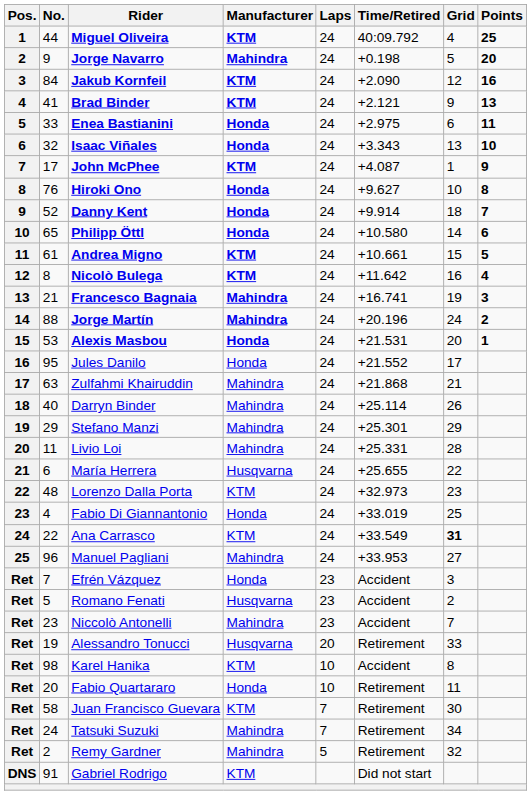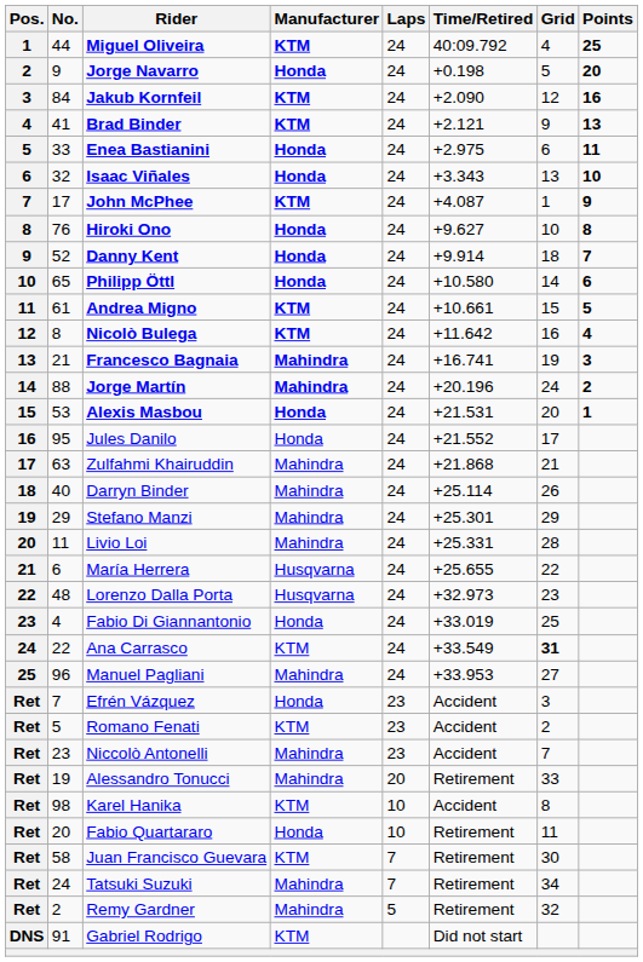 <table class="wikitable" style="font-size: 95%;">
 <tr>
 <th>Pos.</th>
 <th>No.</th>
 <th>Rider</th>
 <th>Manufacturer</th>
 <th>Laps</th>
 <th>Time/Retired</th>
 <th>Grid</th>
 <th>Points</th>
 </tr>
 <tr>
 <th>1</th>
 <td>44</td>
 <td> <strong><a href='#'>Miguel Oliveira</a></strong></td>
 <td><strong><a href='#'>KTM</a></strong></td>
 <td>24</td>
 <td>40:09.792</td>
 <td>4</td>
 <td><strong>25</strong></td>
 </tr>
 <tr>
 <th>2</th>
 <td>9</td>
 <td> <strong><a href='#'>Jorge Navarro</a></strong></td>
-<td><strong><a href='#'>Mahindra</a></strong></td>
+<td><strong><a href='#'>Honda</a></strong></td>
 <td>24</td>
 <td>+0.198</td>
 <td>5</td>
 <td><strong>20</strong></td>
 </tr>
 <tr>
 <th>3</th>
 <td>84</td>
 <td> <strong><a href='#'>Jakub Kornfeil</a></strong></td>
 <td><strong><a href='#'>KTM</a></strong></td>
 <td>24</td>
 <td>+2.090</td>
 <td>12</td>
 <td><strong>16</strong></td>
 </tr>
 <tr>
 <th>4</th>
 <td>41</td>
 <td> <strong><a href='#'>Brad Binder</a></strong></td>
 <td><strong><a href='#'>KTM</a></strong></td>
 <td>24</td>
 <td>+2.121</td>
 <td>9</td>
 <td><strong>13</strong></td>
 </tr>
 <tr>
 <th>5</th>
 <td>33</td>
 <td> <strong><a href='#'>Enea Bastianini</a></strong></td>
 <td><strong><a href='#'>Honda</a></strong></td>
 <td>24</td>
 <td>+2.975</td>
 <td>6</td>
 <td><strong>11</strong></td>
 </tr>
 <tr>
 <th>6</th>
 <td>32</td>
 <td> <strong><a href='#'>Isaac Viñales</a></strong></td>
 <td><strong><a href='#'>Honda</a></strong></td>
 <td>24</td>
 <td>+3.343</td>
 <td>13</td>
 <td><strong>10</strong></td>
 </tr>
 <tr>
 <th>7</th>
 <td>17</td>
 <td> <strong><a href='#'>John McPhee</a></strong></td>
 <td><strong><a href='#'>KTM</a></strong></td>
 <td>24</td>
 <td>+4.087</td>
 <td>1</td>
 <td><strong>9</strong></td>
 </tr>
 <tr>
 <th>8</th>
 <td>76</td>
 <td> <strong><a href='#'>Hiroki Ono</a></strong></td>
 <td><strong><a href='#'>Honda</a></strong></td>
 <td>24</td>
 <td>+9.627</td>
 <td>10</td>
 <td><strong>8</strong></td>
 </tr>
 <tr>
 <th>9</th>
 <td>52</td>
 <td> <strong><a href='#'>Danny Kent</a></strong></td>
 <td><strong><a href='#'>Honda</a></strong></td>
 <td>24</td>
 <td>+9.914</td>
 <td>18</td>
 <td><strong>7</strong></td>
 </tr>
 <tr>
 <th>10</th>
 <td>65</td>
 <td> <strong><a href='#'>Philipp Öttl</a></strong></td>
 <td><strong><a href='#'>Honda</a></strong></td>
 <td>24</td>
 <td>+10.580</td>
 <td>14</td>
 <td><strong>6</strong></td>
 </tr>
 <tr>
 <th>11</th>
 <td>61</td>
 <td> <strong><a href='#'>Andrea Migno</a></strong></td>
 <td><strong><a href='#'>KTM</a></strong></td>
 <td>24</td>
 <td>+10.661</td>
 <td>15</td>
 <td><strong>5</strong></td>
 </tr>
 <tr>
 <th>12</th>
 <td>8</td>
 <td> <strong><a href='#'>Nicolò Bulega</a></strong></td>
 <td><strong><a href='#'>KTM</a></strong></td>
 <td>24</td>
 <td>+11.642</td>
 <td>16</td>
 <td><strong>4</strong></td>
 </tr>
 <tr>
 <th>13</th>
 <td>21</td>
 <td> <strong><a href='#'>Francesco Bagnaia</a></strong></td>
 <td><strong><a href='#'>Mahindra</a></strong></td>
 <td>24</td>
 <td>+16.741</td>
 <td>19</td>
 <td><strong>3</strong></td>
 </tr>
 <tr>
 <th>14</th>
 <td>88</td>
 <td> <strong><a href='#'>Jorge Martín</a></strong></td>
 <td><strong><a href='#'>Mahindra</a></strong></td>
 <td>24</td>
 <td>+20.196</td>
 <td>24</td>
 <td><strong>2</strong></td>
 </tr>
 <tr>
 <th>15</th>
 <td>53</td>
 <td> <strong><a href='#'>Alexis Masbou</a></strong></td>
 <td><strong><a href='#'>Honda</a></strong></td>
 <td>24</td>
 <td>+21.531</td>
 <td>20</td>
 <td><strong>1</strong></td>
 </tr>
 <tr>
 <th>16</th>
 <td>95</td>
 <td> <a href='#'>Jules Danilo</a></td>
 <td><a href='#'>Honda</a></td>
 <td>24</td>
 <td>+21.552</td>
 <td>17</td>
 <td></td>
 </tr>
 <tr>
 <th>17</th>
 <td>63</td>
 <td> <a href='#'>Zulfahmi Khairuddin</a></td>
 <td><a href='#'>Mahindra</a></td>
 <td>24</td>
 <td>+21.868</td>
 <td>21</td>
 <td></td>
 </tr>
 <tr>
 <th>18</th>
 <td>40</td>
 <td> <a href='#'>Darryn Binder</a></td>
 <td><a href='#'>Mahindra</a></td>
 <td>24</td>
 <td>+25.114</td>
 <td>26</td>
 <td></td>
 </tr>
 <tr>
 <th>19</th>
 <td>29</td>
 <td> <a href='#'>Stefano Manzi</a></td>
 <td><a href='#'>Mahindra</a></td>
 <td>24</td>
 <td>+25.301</td>
 <td>29</td>
 <td></td>
 </tr>
 <tr>
 <th>20</th>
 <td>11</td>
 <td> <a href='#'>Livio Loi</a></td>
 <td><a href='#'>Mahindra</a></td>
 <td>24</td>
 <td>+25.331</td>
 <td>28</td>
 <td></td>
 </tr>
 <tr>
 <th>21</th>
 <td>6</td>
 <td> <a href='#'>María Herrera</a></td>
 <td><a href='#'>Husqvarna</a></td>
 <td>24</td>
 <td>+25.655</td>
 <td>22</td>
 <td></td>
 </tr>
 <tr>
 <th>22</th>
 <td>48</td>
 <td> <a href='#'>Lorenzo Dalla Porta</a></td>
-<td><a href='#'>KTM</a></td>
+<td><a href='#'>Husqvarna</a></td>
 <td>24</td>
 <td>+32.973</td>
 <td>23</td>
 <td></td>
 </tr>
 <tr>
 <th>23</th>
 <td>4</td>
 <td> <a href='#'>Fabio Di Giannantonio</a></td>
 <td><a href='#'>Honda</a></td>
 <td>24</td>
 <td>+33.019</td>
 <td>25</td>
 <td></td>
 </tr>
 <tr>
 <th>24</th>
 <td>22</td>
 <td> <a href='#'>Ana Carrasco</a></td>
 <td><a href='#'>KTM</a></td>
 <td>24</td>
 <td>+33.549</td>
 <td><strong>31</strong></td>
 <td></td>
 </tr>
 <tr>
 <th>25</th>
 <td>96</td>
 <td> <a href='#'>Manuel Pagliani</a></td>
 <td><a href='#'>Mahindra</a></td>
 <td>24</td>
 <td>+33.953</td>
 <td>27</td>
 <td></td>
 </tr>
 <tr>
 <th>Ret</th>
 <td>7</td>
 <td> <a href='#'>Efrén Vázquez</a></td>
 <td><a href='#'>Honda</a></td>
 <td>23</td>
 <td>Accident</td>
 <td>3</td>
 <td></td>
 </tr>
 <tr>
 <th>Ret</th>
 <td>5</td>
 <td> <a href='#'>Romano Fenati</a></td>
-<td><a href='#'>Husqvarna</a></td>
+<td><a href='#'>KTM</a></td>
 <td>23</td>
 <td>Accident</td>
 <td>2</td>
 <td></td>
 </tr>
 <tr>
 <th>Ret</th>
 <td>23</td>
 <td> <a href='#'>Niccolò Antonelli</a></td>
 <td><a href='#'>Mahindra</a></td>
 <td>23</td>
 <td>Accident</td>
 <td>7</td>
 <td></td>
 </tr>
 <tr>
 <th>Ret</th>
 <td>19</td>
 <td> <a href='#'>Alessandro Tonucci</a></td>
-<td><a href='#'>Husqvarna</a></td>
+<td><a href='#'>Mahindra</a></td>
 <td>20</td>
 <td>Retirement</td>
 <td>33</td>
 <td></td>
 </tr>
 <tr>
 <th>Ret</th>
 <td>98</td>
 <td> <a href='#'>Karel Hanika</a></td>
 <td><a href='#'>KTM</a></td>
 <td>10</td>
 <td>Accident</td>
 <td>8</td>
 <td></td>
 </tr>
 <tr>
 <th>Ret</th>
 <td>20</td>
 <td> <a href='#'>Fabio Quartararo</a></td>
 <td><a href='#'>Honda</a></td>
 <td>10</td>
 <td>Retirement</td>
 <td>11</td>
 <td></td>
 </tr>
 <tr>
 <th>Ret</th>
 <td>58</td>
 <td> <a href='#'>Juan Francisco Guevara</a></td>
 <td><a href='#'>KTM</a></td>
 <td>7</td>
 <td>Retirement</td>
 <td>30</td>
 <td></td>
 </tr>
 <tr>
 <th>Ret</th>
 <td>24</td>
 <td> <a href='#'>Tatsuki Suzuki</a></td>
 <td><a href='#'>Mahindra</a></td>
 <td>7</td>
 <td>Retirement</td>
 <td>34</td>
 <td></td>
 </tr>
 <tr>
 <th>Ret</th>
 <td>2</td>
 <td> <a href='#'>Remy Gardner</a></td>
 <td><a href='#'>Mahindra</a></td>
 <td>5</td>
 <td>Retirement</td>
 <td>32</td>
 <td></td>
 </tr>
 <tr>
 <th>DNS</th>
 <td>91</td>
 <td> <a href='#'>Gabriel Rodrigo</a></td>
 <td><a href='#'>KTM</a></td>
 <td></td>
 <td>Did not start</td>
 <td></td>
 <td></td>
 </tr>
 <tr>
 <th colspan=8></th>
 </tr>
 </table>
